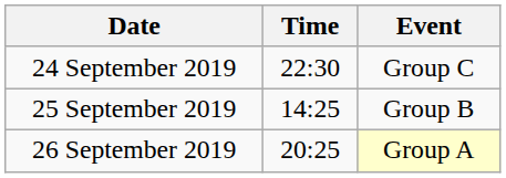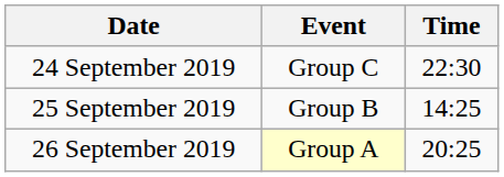 <table class = "wikitable" style="text-align:center;">
 <tr>
 <th width=150>Date</th>
+<th width=80>Event</th>
 <th width=50>Time</th>
-<th width=80>Event</th>
 </tr>
 <tr>
 <td>24 September 2019</td>
+<td>Group C</td>
 <td>22:30</td>
-<td>Group C</td>
 </tr>
 <tr>
 <td>25 September 2019</td>
+<td>Group B</td>
 <td>14:25</td>
-<td>Group B</td>
 </tr>
 <tr>
 <td>26 September 2019</td>
+<td bgcolor="ffffcc">Group A</td>
 <td>20:25</td>
-<td bgcolor="ffffcc">Group A</td>
 </tr>
 </table>
